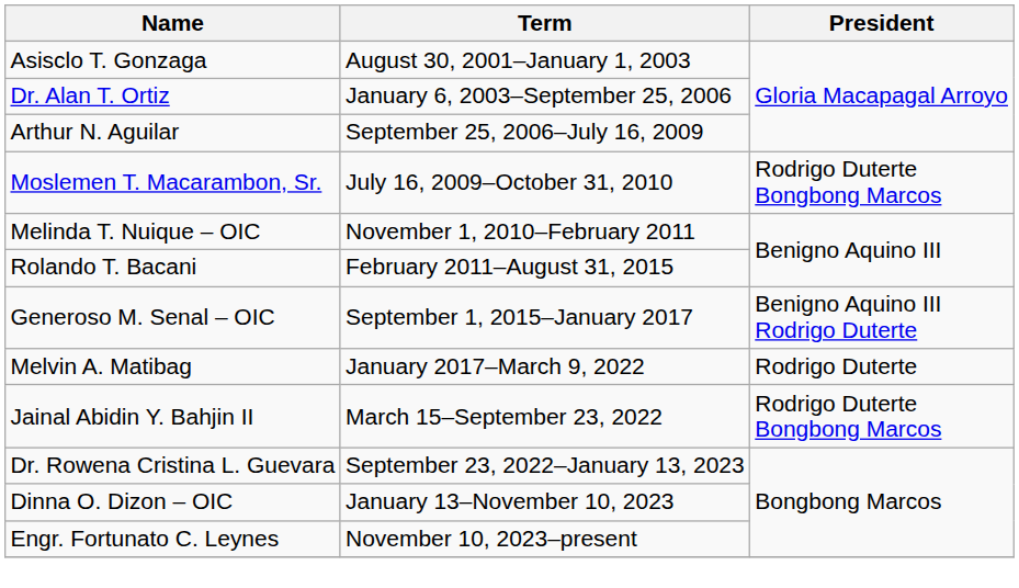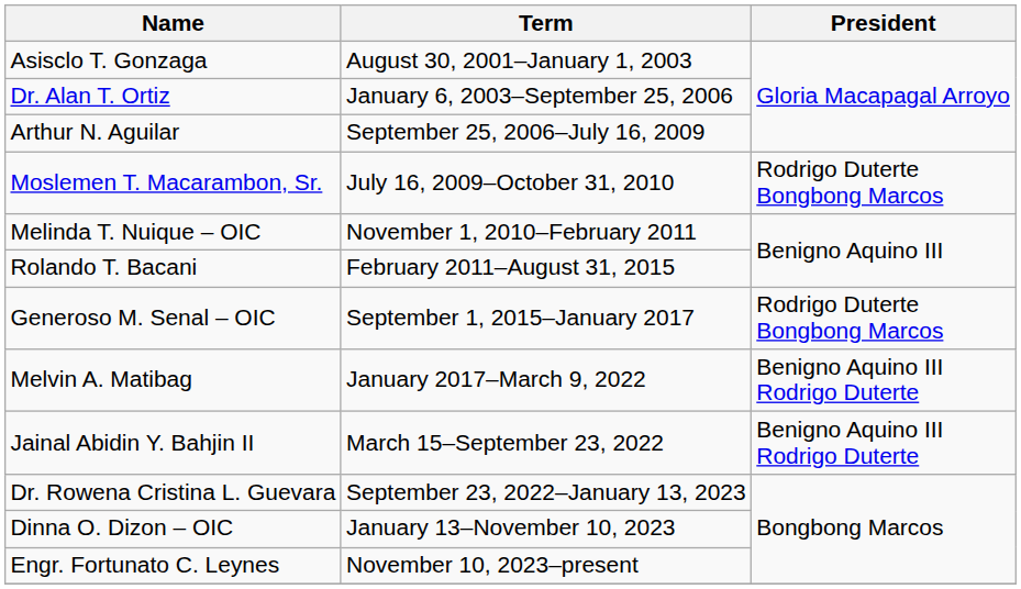 <table class="wikitable">
 <tr>
 <th>Name</th>
 <th>Term</th>
 <th>President</th>
 </tr>
 <tr>
 <td>Asisclo T. Gonzaga</td>
 <td>August 30, 2001–January 1, 2003</td>
 <td rowspan="3"><a href='#'>Gloria Macapagal Arroyo</a></td>
 </tr>
 <tr>
 <td><a href='#'>Dr. Alan T. Ortiz</a></td>
 <td>January 6, 2003–September 25, 2006</td>
 </tr>
 <tr>
 <td>Arthur N. Aguilar</td>
 <td>September 25, 2006–July 16, 2009</td>
 </tr>
 <tr>
 <td><a href='#'>Moslemen T. Macarambon, Sr.</a></td>
 <td>July 16, 2009–October 31, 2010</td>
 <td>Rodrigo Duterte<br><a href='#'>Bongbong Marcos</a></td>
 </tr>
 <tr>
 <td>Melinda T. Nuique – OIC</td>
 <td>November 1, 2010–February 2011</td>
 <td rowspan="2">Benigno Aquino III</td>
 </tr>
 <tr>
 <td>Rolando T. Bacani</td>
 <td>February 2011–August 31, 2015</td>
 </tr>
 <tr>
 <td>Generoso M. Senal – OIC</td>
 <td>September 1, 2015–January 2017</td>
-<td>Benigno Aquino III<br><a href='#'>Rodrigo Duterte</a></td>
+<td>Rodrigo Duterte<br><a href='#'>Bongbong Marcos</a></td>
 </tr>
 <tr>
 <td>Melvin A. Matibag</td>
 <td>January 2017–March 9, 2022</td>
-<td>Rodrigo Duterte</td>
+<td>Benigno Aquino III<br><a href='#'>Rodrigo Duterte</a></td>
 </tr>
 <tr>
 <td>Jainal Abidin Y. Bahjin II</td>
 <td>March 15–September 23, 2022</td>
-<td>Rodrigo Duterte<br><a href='#'>Bongbong Marcos</a></td>
+<td>Benigno Aquino III<br><a href='#'>Rodrigo Duterte</a></td>
 </tr>
 <tr>
 <td>Dr. Rowena Cristina L. Guevara</td>
 <td>September 23, 2022–January 13, 2023</td>
 <td rowspan="3">Bongbong Marcos</td>
 </tr>
 <tr>
 <td>Dinna O. Dizon – OIC</td>
 <td>January 13–November 10, 2023</td>
 </tr>
 <tr>
 <td>Engr. Fortunato C. Leynes</td>
 <td>November 10, 2023–present</td>
 </tr>
 <tr>
 </tr>
 </table>
